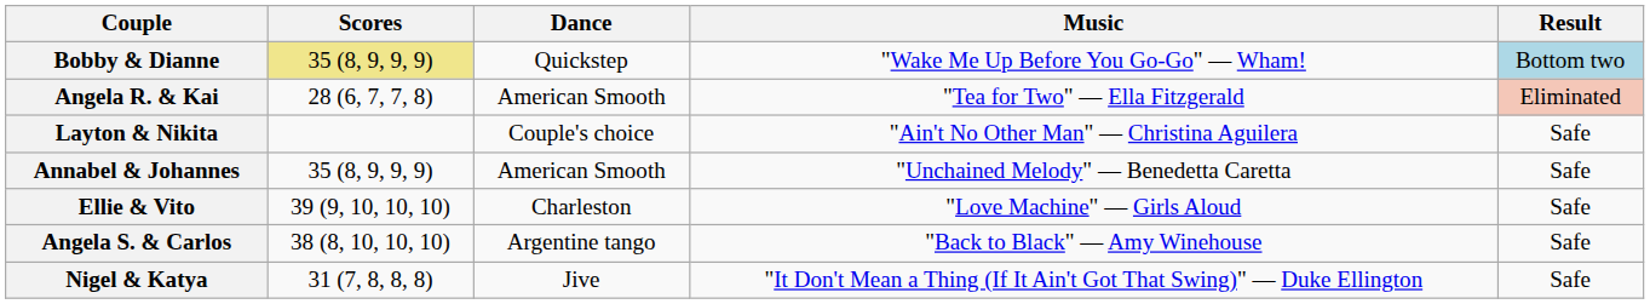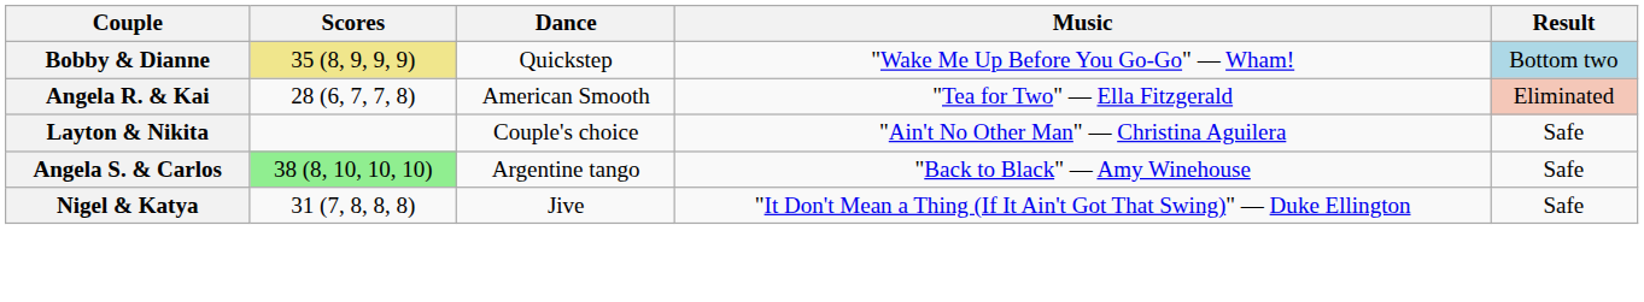 <table class="wikitable sortable" style="text-align:center; width: 90%">
 <tr>
 <th scope="col">Couple</th>
 <th scope="col">Scores</th>
 <th class="unsortable" scope="col">Dance</th>
 <th class="unsortable" scope="col">Music</th>
 <th class="unsortable" scope="col">Result</th>
 </tr>
 <tr>
 <th scope="row">Bobby & Dianne</th>
 <td style="background: khaki;">35 (8, 9, 9, 9)</td>
 <td>Quickstep</td>
 <td>"<a href='#'>Wake Me Up Before You Go-Go</a>" — <a href='#'>Wham!</a></td>
 <td bgcolor="lightblue">Bottom two</td>
 </tr>
 <tr>
 <th scope="row">Angela R. & Kai</th>
 <td>28 (6, 7, 7, 8)</td>
 <td>American Smooth</td>
 <td>"<a href='#'>Tea for Two</a>" — <a href='#'>Ella Fitzgerald</a></td>
 <td bgcolor="f4c7b8">Eliminated</td>
 </tr>
 <tr>
 <th scope="row">Layton & Nikita</th>
 <td></td>
 <td>Couple's choice</td>
 <td>"<a href='#'>Ain't No Other Man</a>" — <a href='#'>Christina Aguilera</a></td>
 <td>Safe</td>
 </tr>
 <tr>
-<th scope="row">Annabel & Johannes</th>
-<td>35 (8, 9, 9, 9)</td>
-<td>American Smooth</td>
-<td>"<a href='#'>Unchained Melody</a>" — Benedetta Caretta</td>
-<td>Safe</td>
-</tr>
-<tr>
-<th scope="row">Ellie & Vito</th>
-<td>39 (9, 10, 10, 10)</td>
-<td>Charleston</td>
-<td>"<a href='#'>Love Machine</a>" — <a href='#'>Girls Aloud</a></td>
-<td>Safe</td>
-</tr>
-<tr>
 <th scope="row">Angela S. & Carlos</th>
-<td>38 (8, 10, 10, 10)</td>
+<td style="background: lightgreen;">38 (8, 10, 10, 10)</td>
 <td>Argentine tango</td>
 <td>"<a href='#'>Back to Black</a>" — <a href='#'>Amy Winehouse</a></td>
 <td>Safe</td>
 </tr>
 <tr>
 <th scope="row">Nigel & Katya</th>
 <td>31 (7, 8, 8, 8)</td>
 <td>Jive</td>
 <td>"<a href='#'>It Don't Mean a Thing (If It Ain't Got That Swing)</a>" — <a href='#'>Duke Ellington</a></td>
 <td>Safe</td>
 </tr>
 </table>
